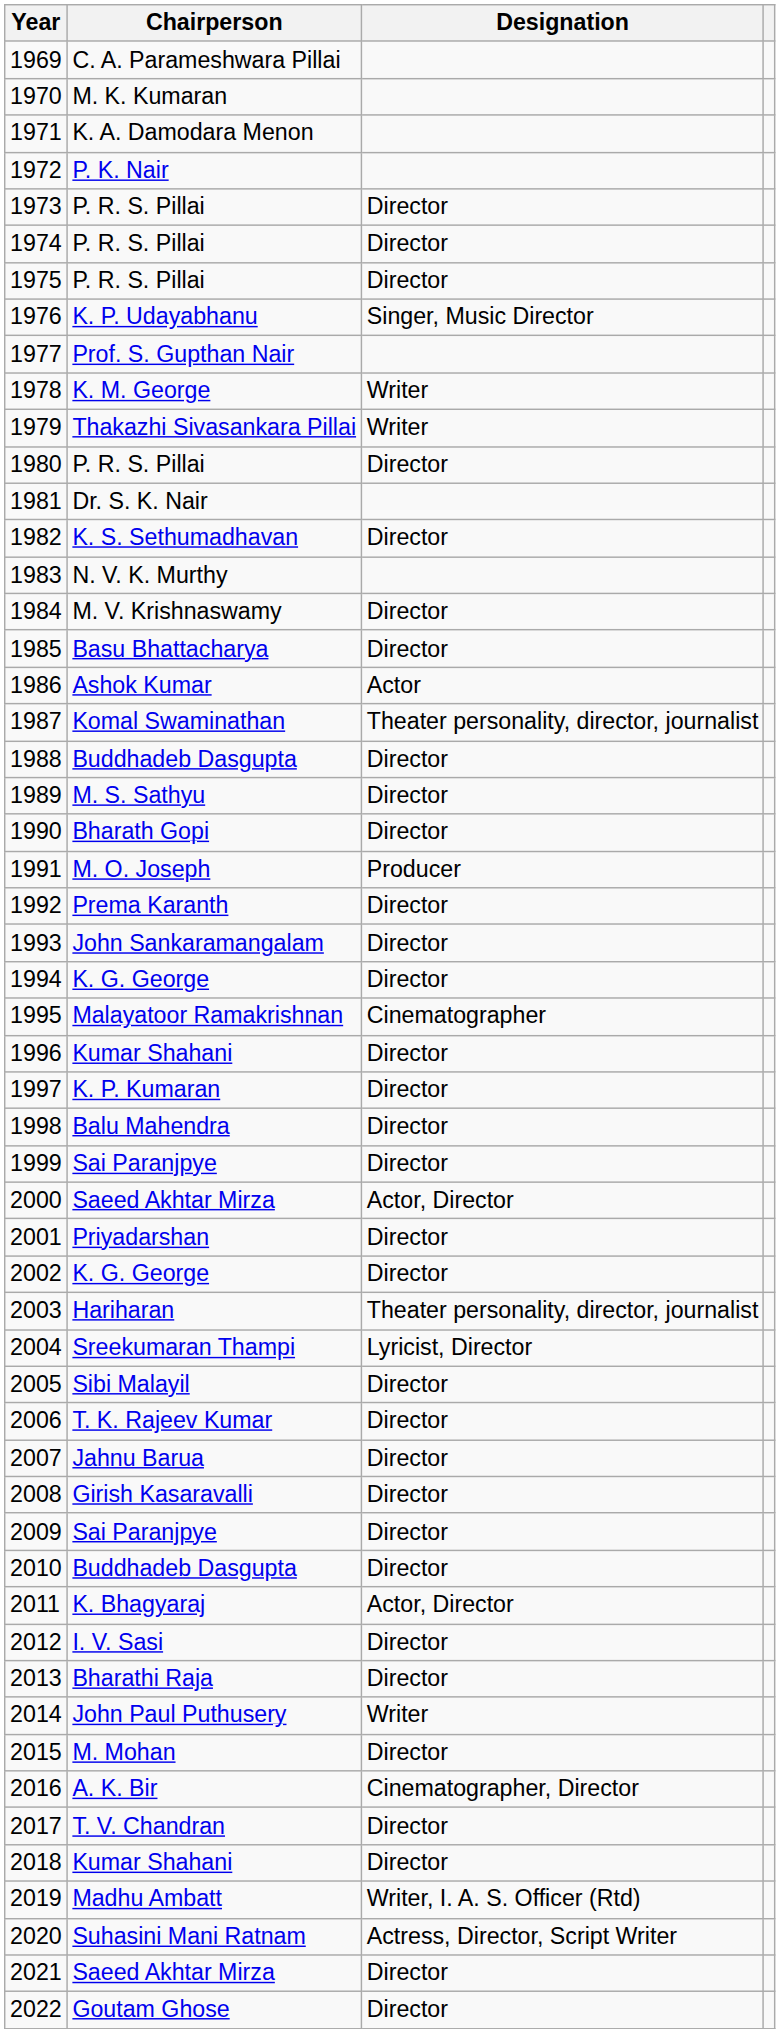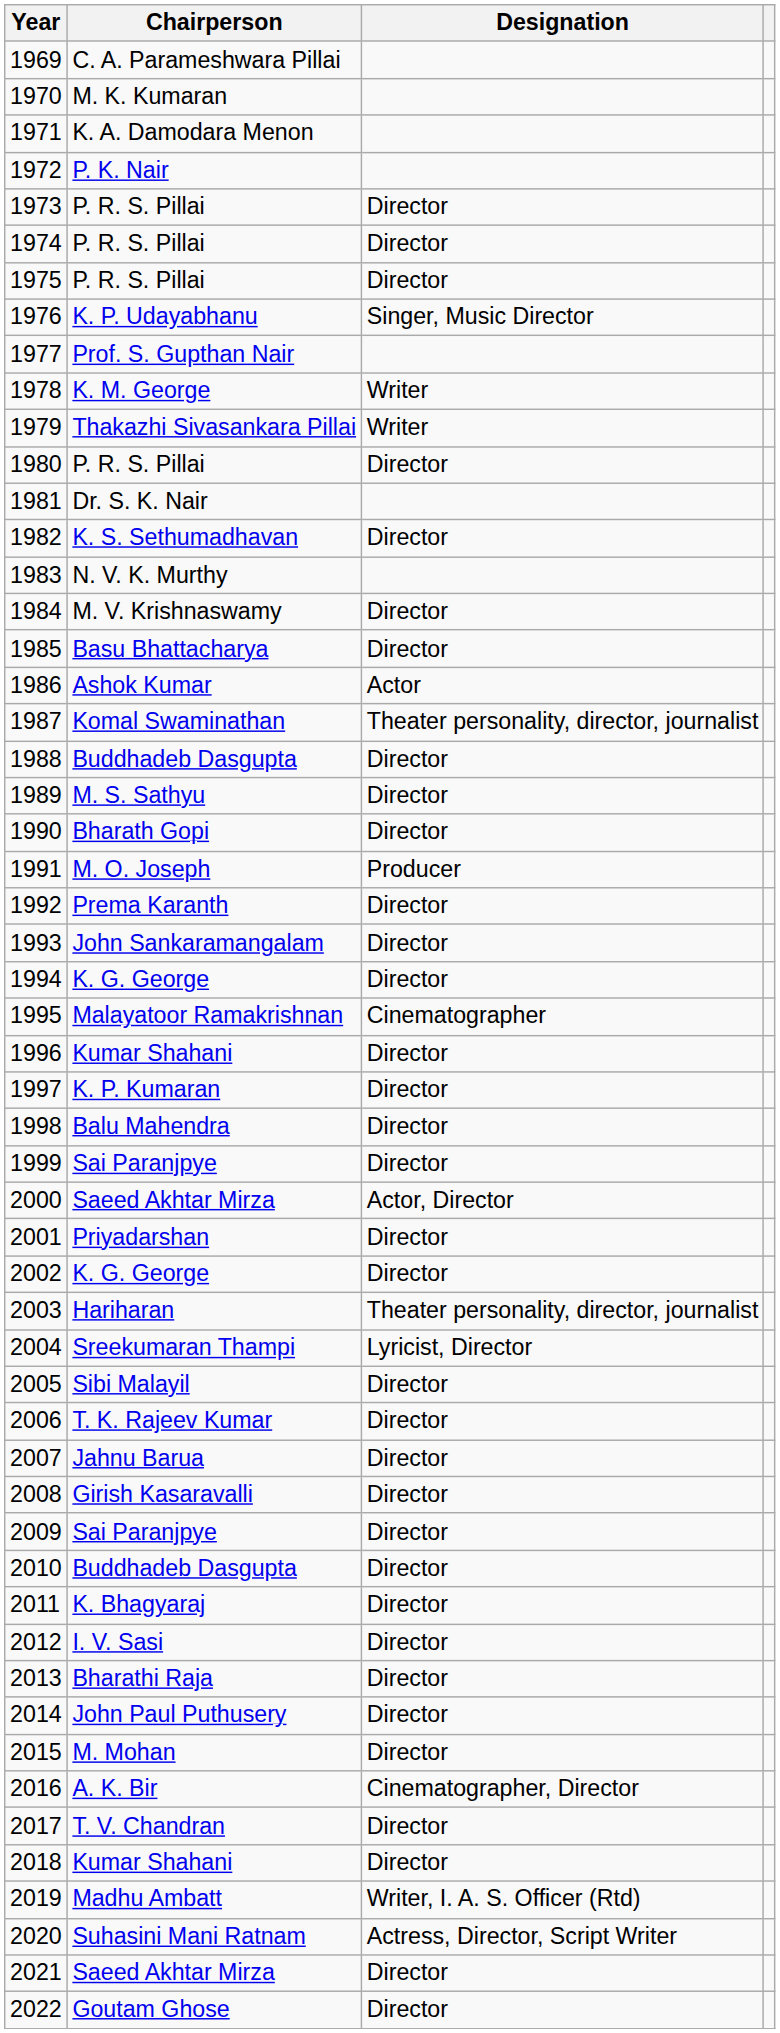 <table class="wikitable sortable">
 <tr>
 <th>Year</th>
 <th>Chairperson</th>
 <th>Designation</th>
 <th></th>
 </tr>
 <tr>
 <td>1969</td>
 <td>C. A. Parameshwara Pillai</td>
 <td></td>
 <td></td>
 </tr>
 <tr>
 <td>1970</td>
 <td>M. K. Kumaran</td>
 <td></td>
 <td></td>
 </tr>
 <tr>
 <td>1971</td>
 <td>K. A. Damodara Menon</td>
 <td></td>
 <td></td>
 </tr>
 <tr>
 <td>1972</td>
 <td><a href='#'>P. K. Nair</a></td>
 <td></td>
 <td></td>
 </tr>
 <tr>
 <td>1973</td>
 <td>P. R. S. Pillai</td>
 <td>Director</td>
 <td></td>
 </tr>
 <tr>
 <td>1974</td>
 <td>P. R. S. Pillai</td>
 <td>Director</td>
 <td></td>
 </tr>
 <tr>
 <td>1975</td>
 <td>P. R. S. Pillai</td>
 <td>Director</td>
 <td></td>
 </tr>
 <tr>
 <td>1976</td>
 <td><a href='#'>K. P. Udayabhanu</a></td>
 <td>Singer, Music Director</td>
 <td></td>
 </tr>
 <tr>
 <td>1977</td>
 <td><a href='#'>Prof. S. Gupthan Nair</a></td>
 <td></td>
 <td></td>
 </tr>
 <tr>
 <td>1978</td>
 <td><a href='#'>K. M. George</a></td>
 <td>Writer</td>
 <td></td>
 </tr>
 <tr>
 <td>1979</td>
 <td><a href='#'>Thakazhi Sivasankara Pillai</a></td>
 <td>Writer</td>
 <td></td>
 </tr>
 <tr>
 <td>1980</td>
 <td>P. R. S. Pillai</td>
 <td>Director</td>
 <td></td>
 </tr>
 <tr>
 <td>1981</td>
 <td>Dr. S. K. Nair</td>
 <td></td>
 <td></td>
 </tr>
 <tr>
 <td>1982</td>
 <td><a href='#'>K. S. Sethumadhavan</a></td>
 <td>Director</td>
 <td></td>
 </tr>
 <tr>
 <td>1983</td>
 <td>N. V. K. Murthy</td>
 <td></td>
 <td></td>
 </tr>
 <tr>
 <td>1984</td>
 <td>M. V. Krishnaswamy</td>
 <td>Director</td>
 <td></td>
 </tr>
 <tr>
 <td>1985</td>
 <td><a href='#'>Basu Bhattacharya</a></td>
 <td>Director</td>
 <td></td>
 </tr>
 <tr>
 <td>1986</td>
 <td><a href='#'>Ashok Kumar</a></td>
 <td>Actor</td>
 <td></td>
 </tr>
 <tr>
 <td>1987</td>
 <td><a href='#'>Komal Swaminathan</a></td>
 <td>Theater personality, director, journalist</td>
 <td></td>
 </tr>
 <tr>
 <td>1988</td>
 <td><a href='#'>Buddhadeb Dasgupta</a></td>
 <td>Director</td>
 <td></td>
 </tr>
 <tr>
 <td>1989</td>
 <td><a href='#'>M. S. Sathyu</a></td>
 <td>Director</td>
 <td></td>
 </tr>
 <tr>
 <td>1990</td>
 <td><a href='#'>Bharath Gopi</a></td>
 <td>Director</td>
 <td></td>
 </tr>
 <tr>
 <td>1991</td>
 <td><a href='#'>M. O. Joseph</a></td>
 <td>Producer</td>
 <td></td>
 </tr>
 <tr>
 <td>1992</td>
 <td><a href='#'>Prema Karanth</a></td>
 <td>Director</td>
 <td></td>
 </tr>
 <tr>
 <td>1993</td>
 <td><a href='#'>John Sankaramangalam</a></td>
 <td>Director</td>
 <td></td>
 </tr>
 <tr>
 <td>1994</td>
 <td><a href='#'>K. G. George</a></td>
 <td>Director</td>
 <td></td>
 </tr>
 <tr>
 <td>1995</td>
 <td><a href='#'>Malayatoor Ramakrishnan</a></td>
 <td>Cinematographer</td>
 <td></td>
 </tr>
 <tr>
 <td>1996</td>
 <td><a href='#'>Kumar Shahani</a></td>
 <td>Director</td>
 <td></td>
 </tr>
 <tr>
 <td>1997</td>
 <td><a href='#'>K. P. Kumaran</a></td>
 <td>Director</td>
 <td></td>
 </tr>
 <tr>
 <td>1998</td>
 <td><a href='#'>Balu Mahendra</a></td>
 <td>Director</td>
 </tr>
 <tr>
 <td>1999</td>
 <td><a href='#'>Sai Paranjpye</a></td>
 <td>Director</td>
 <td></td>
 </tr>
 <tr>
 <td>2000</td>
 <td><a href='#'>Saeed Akhtar Mirza</a></td>
 <td>Actor, Director</td>
 <td></td>
 </tr>
 <tr>
 <td>2001</td>
 <td><a href='#'>Priyadarshan</a></td>
 <td>Director</td>
 <td></td>
 </tr>
 <tr>
 <td>2002</td>
 <td><a href='#'>K. G. George</a></td>
 <td>Director</td>
 <td></td>
 </tr>
 <tr>
 <td>2003</td>
 <td><a href='#'>Hariharan</a></td>
 <td>Theater personality, director, journalist</td>
 <td></td>
 </tr>
 <tr>
 <td>2004</td>
 <td><a href='#'>Sreekumaran Thampi</a></td>
 <td>Lyricist, Director</td>
 <td></td>
 </tr>
 <tr>
 <td>2005</td>
 <td><a href='#'>Sibi Malayil</a></td>
 <td>Director</td>
 <td></td>
 </tr>
 <tr>
 <td>2006</td>
 <td><a href='#'>T. K. Rajeev Kumar</a></td>
 <td>Director</td>
 <td></td>
 </tr>
 <tr>
 <td>2007</td>
 <td><a href='#'>Jahnu Barua</a></td>
 <td>Director</td>
 <td></td>
 </tr>
 <tr>
 <td>2008</td>
 <td><a href='#'>Girish Kasaravalli</a></td>
 <td>Director</td>
 <td></td>
 </tr>
 <tr>
 <td>2009</td>
 <td><a href='#'>Sai Paranjpye</a></td>
 <td>Director</td>
 <td></td>
 </tr>
 <tr>
 <td>2010</td>
 <td><a href='#'>Buddhadeb Dasgupta</a></td>
 <td>Director</td>
 <td></td>
 </tr>
 <tr>
 <td>2011</td>
 <td><a href='#'>K. Bhagyaraj</a></td>
-<td>Actor, Director</td>
+<td>Director</td>
 <td></td>
 </tr>
 <tr>
 <td>2012</td>
 <td><a href='#'>I. V. Sasi</a></td>
 <td>Director</td>
 <td></td>
 </tr>
 <tr>
 <td>2013</td>
 <td><a href='#'>Bharathi Raja</a></td>
 <td>Director</td>
 <td></td>
 </tr>
 <tr>
 <td>2014</td>
 <td><a href='#'>John Paul Puthusery</a></td>
-<td>Writer</td>
+<td>Director</td>
 <td></td>
 </tr>
 <tr>
 <td>2015</td>
 <td><a href='#'>M. Mohan</a></td>
 <td>Director</td>
 <td></td>
 </tr>
 <tr>
 <td>2016</td>
 <td><a href='#'>A. K. Bir</a></td>
 <td>Cinematographer, Director</td>
 <td></td>
 </tr>
 <tr>
 <td>2017</td>
 <td><a href='#'>T. V. Chandran</a></td>
 <td>Director</td>
 <td></td>
 </tr>
 <tr>
 <td>2018</td>
 <td><a href='#'>Kumar Shahani</a></td>
 <td>Director</td>
 <td></td>
 </tr>
 <tr>
 <td>2019</td>
 <td><a href='#'>Madhu Ambatt</a></td>
 <td>Writer, I. A. S. Officer (Rtd)</td>
 <td></td>
 </tr>
 <tr>
 <td>2020</td>
 <td><a href='#'>Suhasini Mani Ratnam</a></td>
 <td>Actress, Director, Script Writer</td>
 <td></td>
 </tr>
 <tr>
 <td>2021</td>
 <td><a href='#'>Saeed Akhtar Mirza</a></td>
 <td>Director</td>
 <td></td>
 </tr>
 <tr>
 <td>2022</td>
 <td><a href='#'>Goutam Ghose</a></td>
 <td>Director</td>
 <td></td>
 </tr>
 <tr>
 </tr>
 </table>
